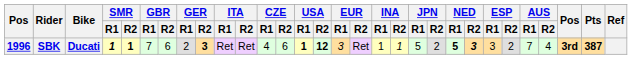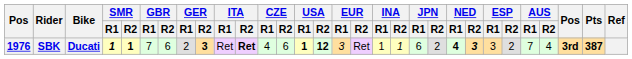 <table class="wikitable" style="font-size: 85%; text-align: center">
 <tr valign="top">
 <th valign="middle" rowspan=2>Pos</th>
 <th valign="middle" rowspan=2>Rider</th>
 <th valign="middle" rowspan=2>Bike</th>
 <th colspan=2><a href='#'>SMR</a><br></th>
 <th colspan=2><a href='#'>GBR</a><br></th>
 <th colspan=2><a href='#'>GER</a><br></th>
 <th colspan=2><a href='#'>ITA</a><br></th>
 <th colspan=2><a href='#'>CZE</a><br></th>
 <th colspan=2><a href='#'>USA</a><br></th>
 <th colspan=2><a href='#'>EUR</a><br></th>
 <th colspan=2><a href='#'>INA</a><br></th>
 <th colspan=2><a href='#'>JPN</a><br></th>
 <th colspan=2><a href='#'>NED</a><br></th>
 <th colspan=2><a href='#'>ESP</a><br></th>
 <th colspan=2><a href='#'>AUS</a><br></th>
 <th valign="middle" rowspan=2>Pos</th>
 <th valign="middle" rowspan=2>Pts</th>
 <th valign="middle" rowspan=2>Ref</th>
 </tr>
 <tr>
 <th>R1</th>
 <th>R2</th>
 <th>R1</th>
 <th>R2</th>
 <th>R1</th>
 <th>R2</th>
 <th>R1</th>
 <th>R2</th>
 <th>R1</th>
 <th>R2</th>
 <th>R1</th>
 <th>R2</th>
 <th>R1</th>
 <th>R2</th>
 <th>R1</th>
 <th>R2</th>
 <th>R1</th>
 <th>R2</th>
 <th>R1</th>
 <th>R2</th>
 <th>R1</th>
 <th>R2</th>
 <th>R1</th>
 <th>R2</th>
 </tr>
 <tr>
-<th><a href='#'>1996</a></th>
+<th><a href='#'>1976</a></th>
 <th><a href='#'>SBK</a></th>
 <th><a href='#'>Ducati</a></th>
 <td style="background:#ffffbf;"><strong><em>1</em></strong></td>
 <td style="background:#ffffbf;"><strong>1</strong></td>
 <td style="background:#dfffdf;">7</td>
 <td style="background:#dfffdf;">6</td>
 <td style="background:#dfdfdf;">2</td>
 <td style="background:#ffdf9f;"><strong>3</strong></td>
 <td style="background:#efcfff;">Ret</td>
-<td style="background:#efcfff;">Ret</td>
+<td style="background:#efcfff;"><strong>Ret</strong></td>
 <td style="background:#dfffdf;">4</td>
 <td style="background:#dfffdf;">6</td>
 <td style="background:#ffffbf;"><strong>1</strong></td>
 <td style="background:#dfffdf;"><strong>12</strong></td>
 <td style="background:#ffdf9f;"><em>3</em></td>
 <td style="background:#efcfff;">Ret</td>
 <td style="background:#ffffbf;">1</td>
 <td style="background:#ffffbf;"><em>1</em></td>
-<td style="background:#dfffdf;">5</td>
+<td style="background:#dfffdf;">6</td>
 <td style="background:#dfdfdf;">2</td>
-<td style="background:#dfffdf;"><strong>5</strong></td>
+<td style="background:#dfffdf;"><strong>4</strong></td>
 <td style="background:#ffdf9f;"><strong><em>3</em></strong></td>
 <td style="background:#ffdf9f;">3</td>
 <td style="background:#dfdfdf;">2</td>
 <td style="background:#dfffdf;">7</td>
 <td style="background:#dfffdf;">4</td>
 <td style="background:#ffdf9f;"><strong>3rd</strong></td>
 <td style="background:#ffdf9f;"><strong>387</strong></td>
 <th></th>
 </tr>
 </table>
